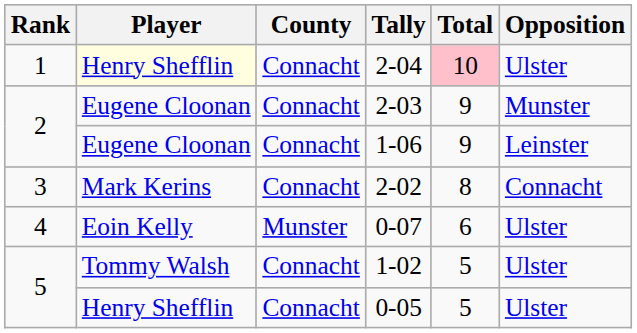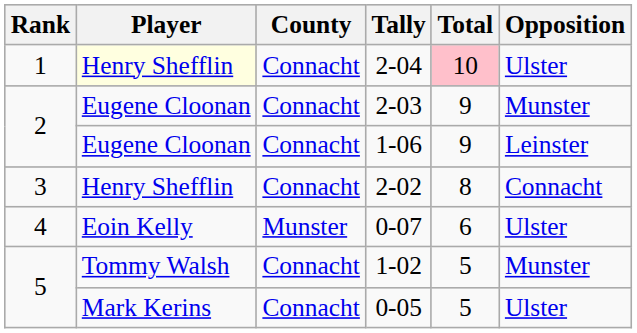 <table class="wikitable">
 <tr>
 <th>Rank</th>
 <th>Player</th>
 <th>County</th>
 <th>Tally</th>
 <th>Total</th>
 <th>Opposition</th>
 </tr>
 <tr>
 <td rowspan=1 align=center>1</td>
 <td style="background: lightyellow;"><a href='#'>Henry Shefflin</a></td>
 <td><a href='#'>Connacht</a></td>
 <td align=center>2-04</td>
 <td align=center style="background: pink;">10</td>
 <td><a href='#'>Ulster</a></td>
 </tr>
 <tr>
 <td rowspan=2 align=center>2</td>
 <td><a href='#'>Eugene Cloonan</a></td>
 <td><a href='#'>Connacht</a></td>
 <td align=center>2-03</td>
 <td align=center>9</td>
 <td><a href='#'>Munster</a></td>
 </tr>
 <tr>
 <td><a href='#'>Eugene Cloonan</a></td>
 <td><a href='#'>Connacht</a></td>
 <td align=center>1-06</td>
 <td align=center>9</td>
 <td><a href='#'>Leinster</a></td>
 </tr>
 <tr>
 <td rowspan=1 align=center>3</td>
-<td><a href='#'>Mark Kerins</a></td>
+<td><a href='#'>Henry Shefflin</a></td>
 <td><a href='#'>Connacht</a></td>
 <td align=center>2-02</td>
 <td align=center>8</td>
 <td><a href='#'>Connacht</a></td>
 </tr>
 <tr>
 <td rowspan=1 align=center>4</td>
 <td><a href='#'>Eoin Kelly</a></td>
 <td><a href='#'>Munster</a></td>
 <td align=center>0-07</td>
 <td align=center>6</td>
 <td><a href='#'>Ulster</a></td>
 </tr>
 <tr>
 <td rowspan=2 align=center>5</td>
 <td><a href='#'>Tommy Walsh</a></td>
 <td><a href='#'>Connacht</a></td>
 <td align=center>1-02</td>
 <td align=center>5</td>
-<td><a href='#'>Ulster</a></td>
+<td><a href='#'>Munster</a></td>
 </tr>
 <tr>
-<td><a href='#'>Henry Shefflin</a></td>
+<td><a href='#'>Mark Kerins</a></td>
 <td><a href='#'>Connacht</a></td>
 <td align=center>0-05</td>
 <td align=center>5</td>
 <td><a href='#'>Ulster</a></td>
 </tr>
 </table>
